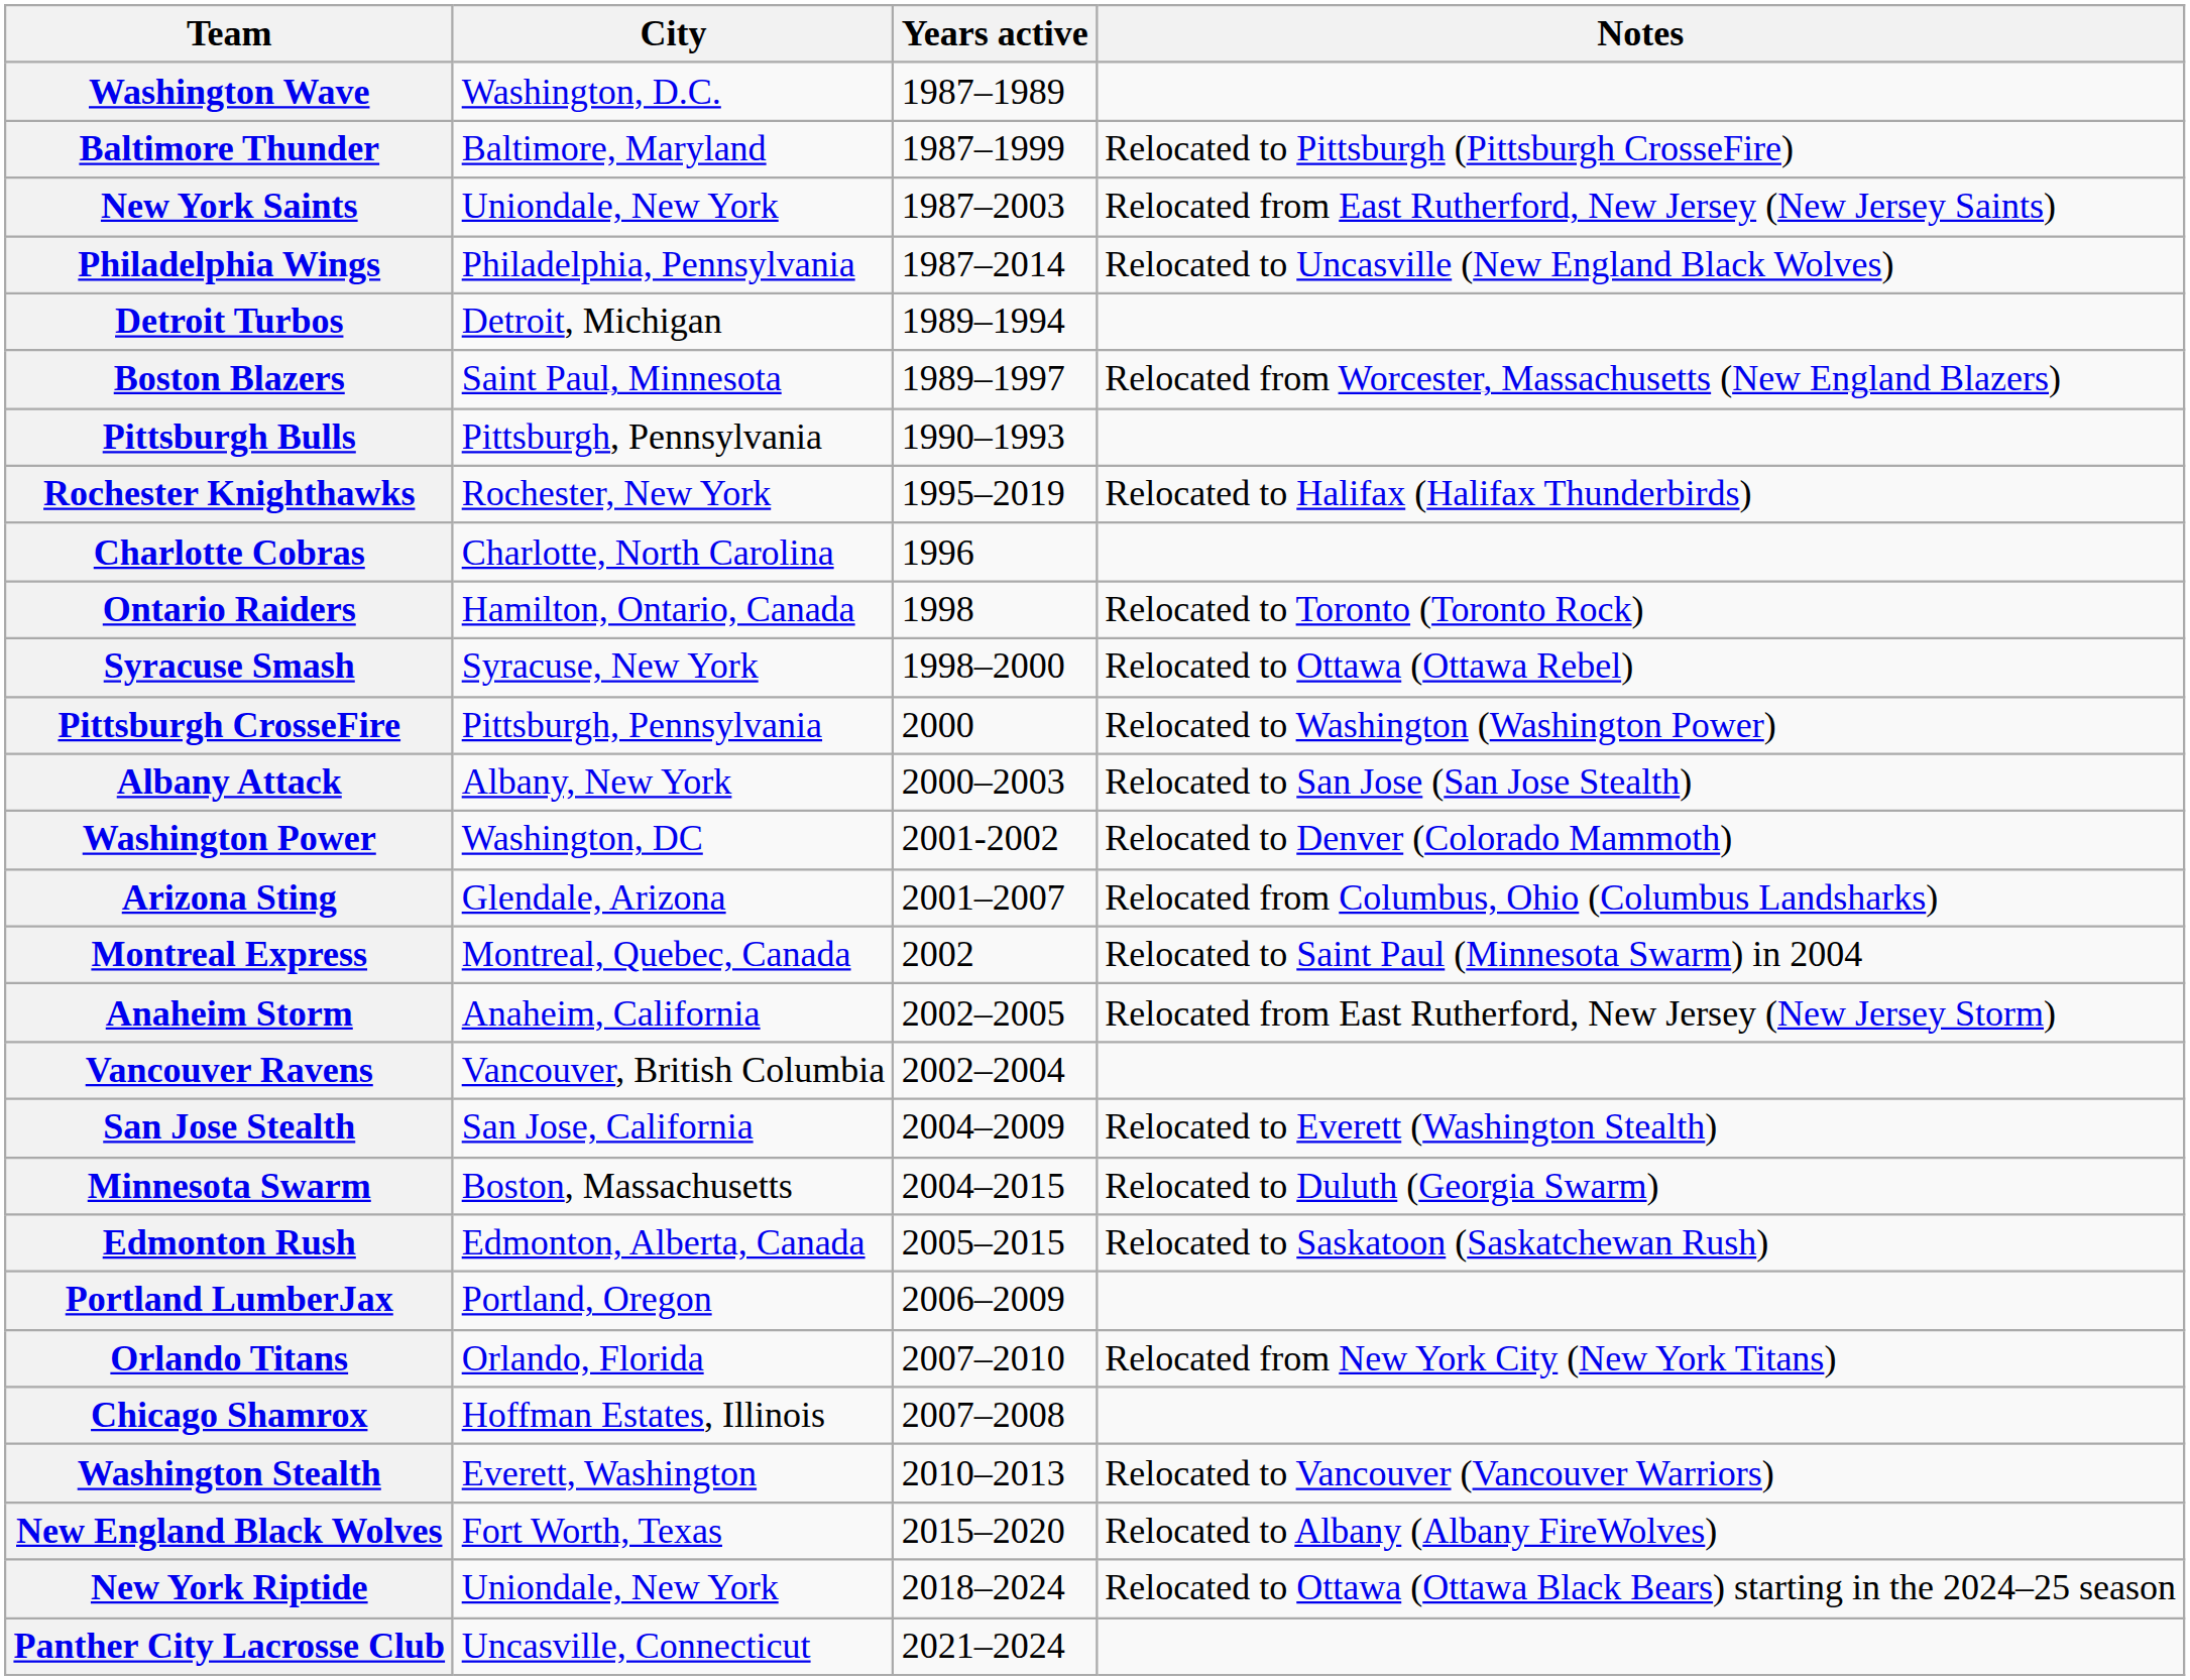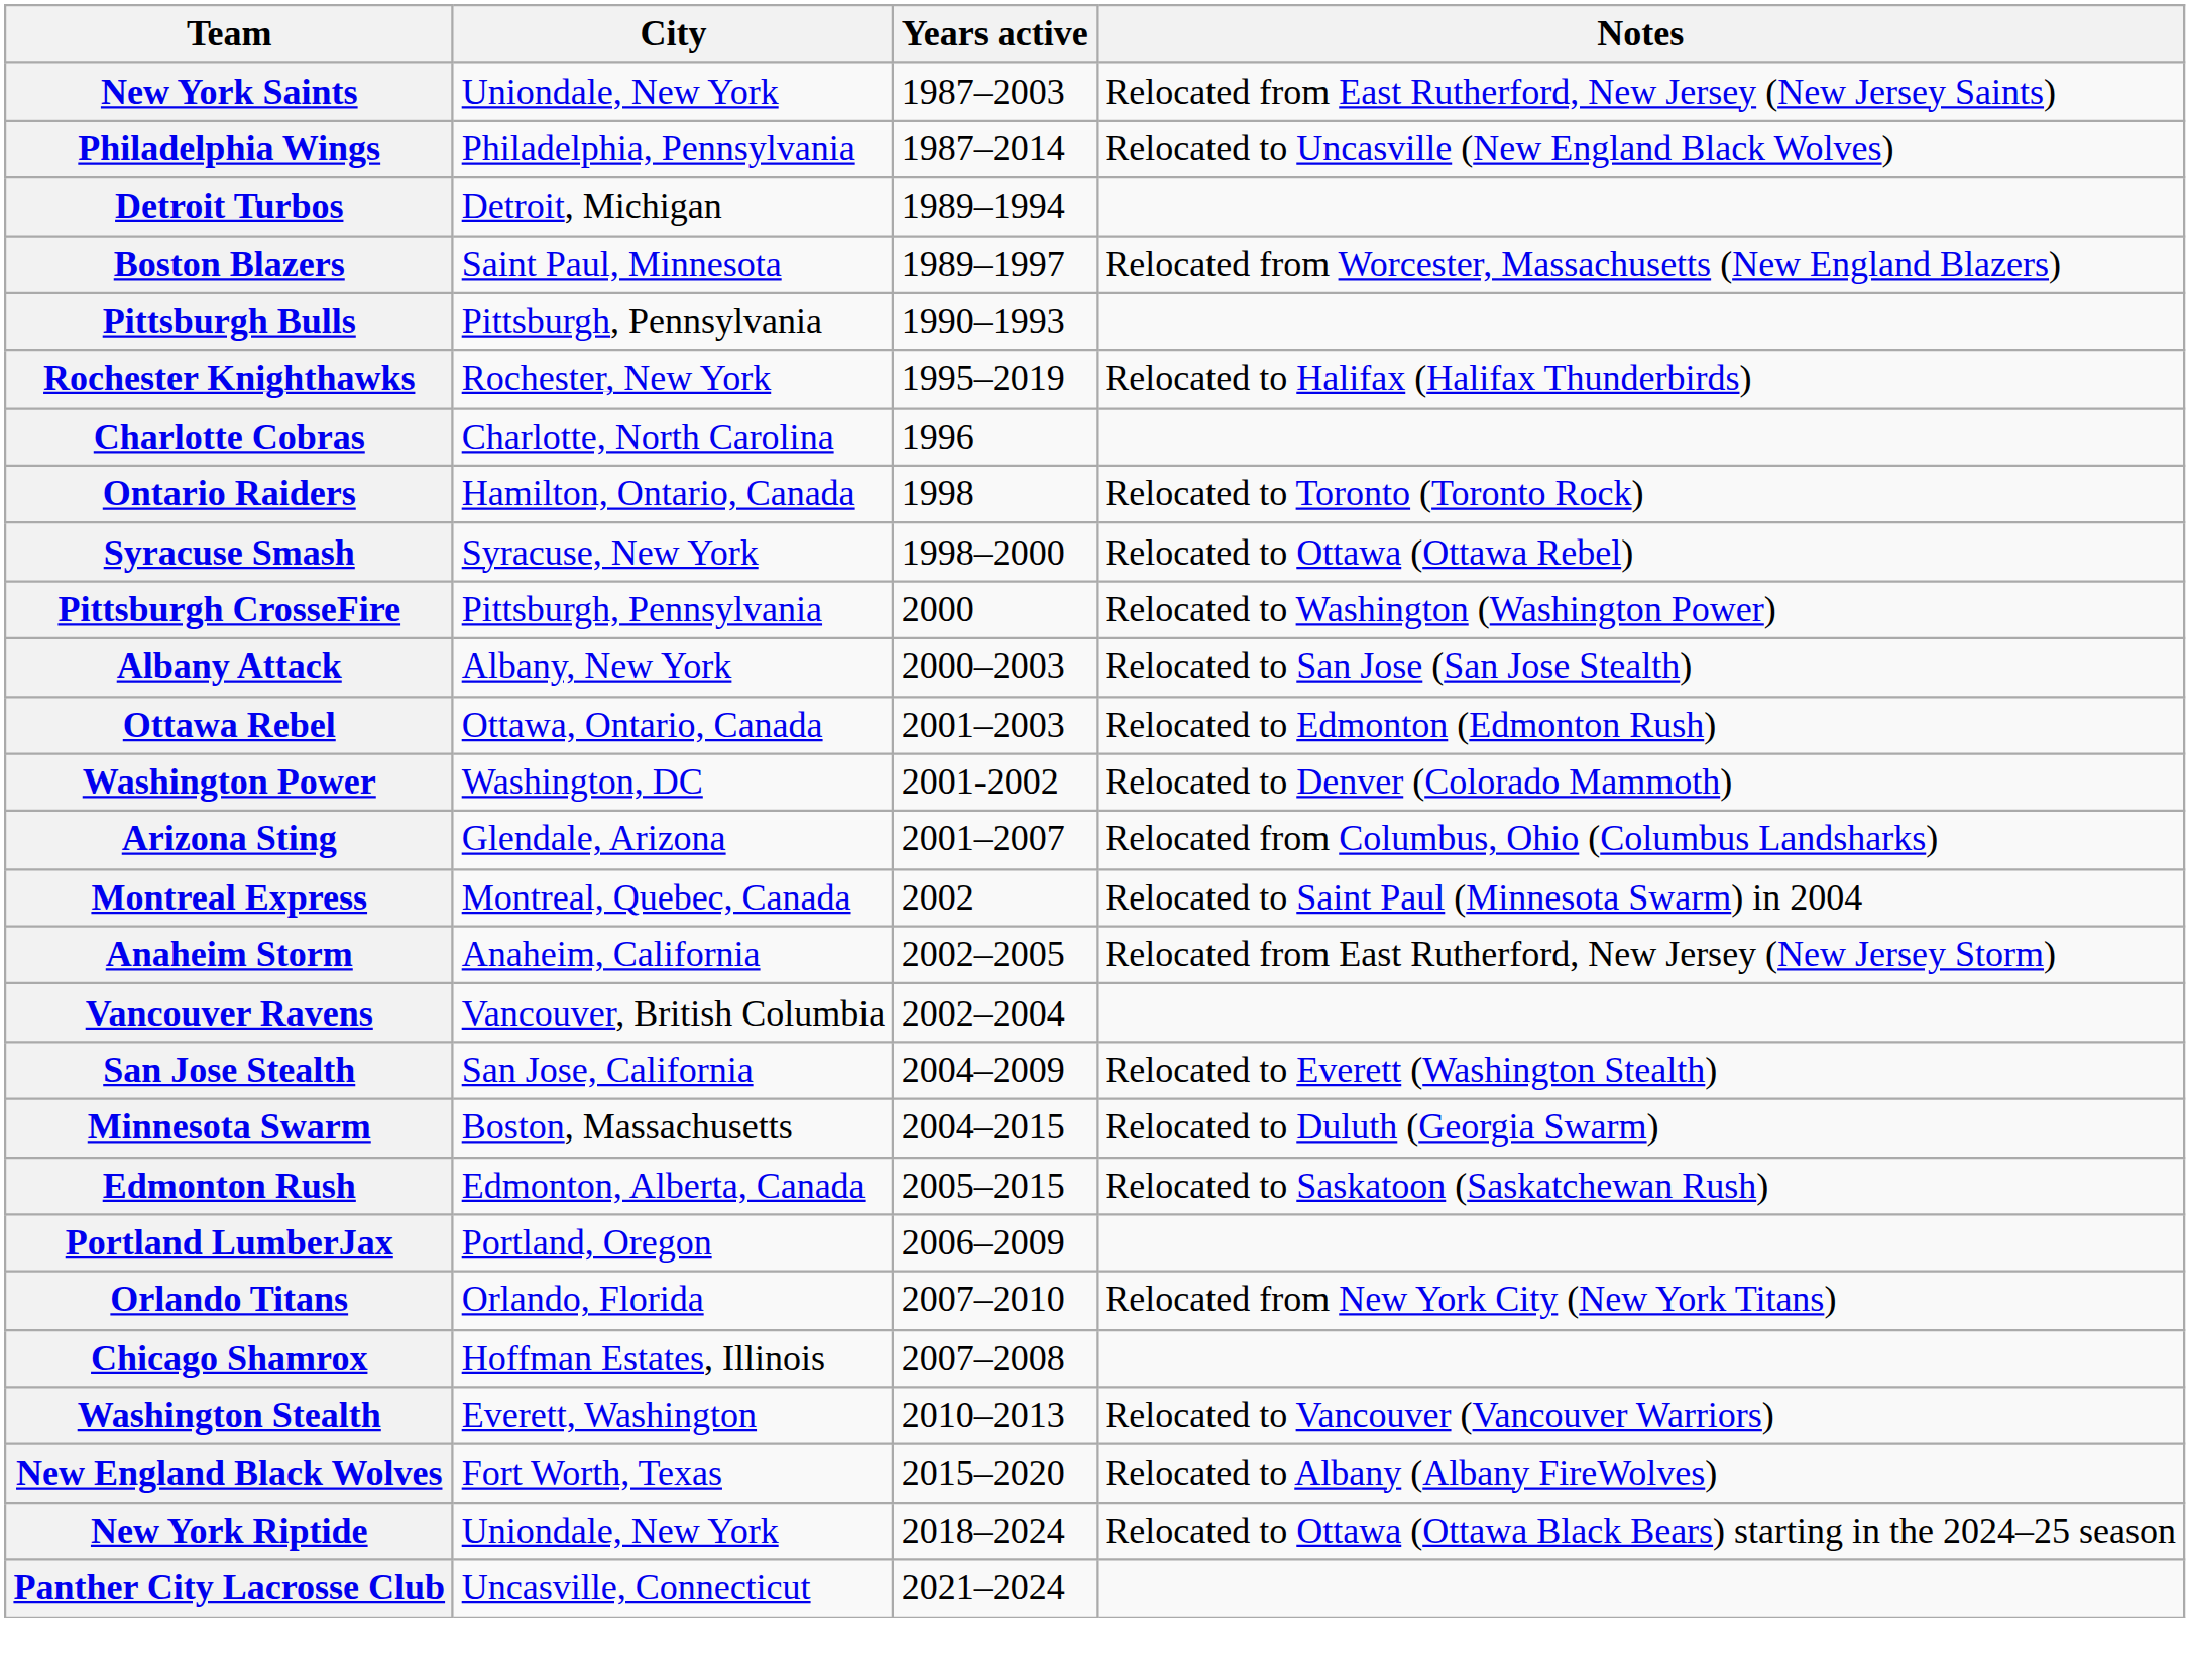 <table class="wikitable plainrowheaders">
 <tr>
 <th scope="col">Team</th>
 <th scope="col">City</th>
 <th scope="col">Years active</th>
 <th scope="col">Notes</th>
-</tr>
-<tr>
-<th scope="row"><a href='#'>Washington Wave</a></th>
-<td><a href='#'>Washington, D.C.</a></td>
-<td>1987–1989</td>
-<td></td>
-</tr>
-<tr>
-<th scope="row"><a href='#'>Baltimore Thunder</a></th>
-<td><a href='#'>Baltimore, Maryland</a></td>
-<td>1987–1999</td>
-<td>Relocated to <a href='#'>Pittsburgh</a> (<a href='#'>Pittsburgh CrosseFire</a>)</td>
 </tr>
 <tr>
 <th scope="row"><a href='#'>New York Saints</a></th>
 <td><a href='#'>Uniondale, New York</a></td>
 <td>1987–2003</td>
 <td>Relocated from <a href='#'>East Rutherford, New Jersey</a> (<a href='#'>New Jersey Saints</a>)</td>
 </tr>
 <tr>
 <th scope="row"><a href='#'>Philadelphia Wings</a></th>
 <td><a href='#'>Philadelphia, Pennsylvania</a></td>
 <td>1987–2014</td>
 <td>Relocated to <a href='#'>Uncasville</a> (<a href='#'>New England Black Wolves</a>)</td>
 </tr>
 <tr>
 <th scope="row"><a href='#'>Detroit Turbos</a></th>
 <td><a href='#'>Detroit</a>, Michigan</td>
 <td>1989–1994</td>
 <td></td>
 </tr>
 <tr>
 <th scope="row"><a href='#'>Boston Blazers</a></th>
 <td><a href='#'>Saint Paul, Minnesota</a></td>
 <td>1989–1997</td>
 <td>Relocated from <a href='#'>Worcester, Massachusetts</a> (<a href='#'>New England Blazers</a>)</td>
 </tr>
 <tr>
 <th scope="row"><a href='#'>Pittsburgh Bulls</a></th>
 <td><a href='#'>Pittsburgh</a>, Pennsylvania</td>
 <td>1990–1993</td>
 <td></td>
 </tr>
 <tr>
 <th scope="row"><a href='#'>Rochester Knighthawks</a></th>
 <td><a href='#'>Rochester, New York</a></td>
 <td>1995–2019</td>
 <td>Relocated to <a href='#'>Halifax</a> (<a href='#'>Halifax Thunderbirds</a>)</td>
 </tr>
 <tr>
 <th scope="row"><a href='#'>Charlotte Cobras</a></th>
 <td><a href='#'>Charlotte, North Carolina</a></td>
 <td>1996</td>
 <td></td>
 </tr>
 <tr>
 <th scope="row"><a href='#'>Ontario Raiders</a></th>
 <td><a href='#'>Hamilton, Ontario, Canada</a></td>
 <td>1998</td>
 <td>Relocated to <a href='#'>Toronto</a> (<a href='#'>Toronto Rock</a>)</td>
 </tr>
 <tr>
 <th scope="row"><a href='#'>Syracuse Smash</a></th>
 <td><a href='#'>Syracuse, New York</a></td>
 <td>1998–2000</td>
 <td>Relocated to <a href='#'>Ottawa</a> (<a href='#'>Ottawa Rebel</a>)</td>
 </tr>
 <tr>
 <th scope="row"><a href='#'>Pittsburgh CrosseFire</a></th>
 <td><a href='#'>Pittsburgh, Pennsylvania</a></td>
 <td>2000</td>
 <td>Relocated to <a href='#'>Washington</a> (<a href='#'>Washington Power</a>)</td>
 </tr>
 <tr>
 <th scope="row"><a href='#'>Albany Attack</a></th>
 <td><a href='#'>Albany, New York</a></td>
 <td>2000–2003</td>
 <td>Relocated to <a href='#'>San Jose</a> (<a href='#'>San Jose Stealth</a>)</td>
+</tr>
+<tr>
+<th scope="row"><a href='#'>Ottawa Rebel</a></th>
+<td><a href='#'>Ottawa, Ontario, Canada</a></td>
+<td>2001–2003</td>
+<td>Relocated to <a href='#'>Edmonton</a> (<a href='#'>Edmonton Rush</a>)</td>
 </tr>
 <tr>
 <th scope="row"><a href='#'>Washington Power</a></th>
 <td><a href='#'>Washington, DC</a></td>
 <td>2001-2002</td>
 <td>Relocated to <a href='#'>Denver</a> (<a href='#'>Colorado Mammoth</a>)</td>
 </tr>
 <tr>
 <th scope="row"><a href='#'>Arizona Sting</a></th>
 <td><a href='#'>Glendale, Arizona</a></td>
 <td>2001–2007</td>
 <td>Relocated from <a href='#'>Columbus, Ohio</a> (<a href='#'>Columbus Landsharks</a>)</td>
 </tr>
 <tr>
 <th scope="row"><a href='#'>Montreal Express</a></th>
 <td><a href='#'>Montreal, Quebec, Canada</a></td>
 <td>2002</td>
 <td>Relocated to <a href='#'>Saint Paul</a> (<a href='#'>Minnesota Swarm</a>) in 2004</td>
 </tr>
 <tr>
 <th scope="row"><a href='#'>Anaheim Storm</a></th>
 <td><a href='#'>Anaheim, California</a></td>
 <td>2002–2005</td>
 <td>Relocated from East Rutherford, New Jersey (<a href='#'>New Jersey Storm</a>)</td>
 </tr>
 <tr>
 <th scope="row"><a href='#'>Vancouver Ravens</a></th>
 <td><a href='#'>Vancouver</a>, British Columbia</td>
 <td>2002–2004</td>
 <td></td>
 </tr>
 <tr>
 <th scope="row"><a href='#'>San Jose Stealth</a></th>
 <td><a href='#'>San Jose, California</a></td>
 <td>2004–2009</td>
 <td>Relocated to <a href='#'>Everett</a> (<a href='#'>Washington Stealth</a>)</td>
 </tr>
 <tr>
 <th scope="row"><a href='#'>Minnesota Swarm</a></th>
 <td><a href='#'>Boston</a>, Massachusetts</td>
 <td>2004–2015</td>
 <td>Relocated to <a href='#'>Duluth</a> (<a href='#'>Georgia Swarm</a>)</td>
 </tr>
 <tr>
 <th scope="row"><a href='#'>Edmonton Rush</a></th>
 <td><a href='#'>Edmonton, Alberta, Canada</a></td>
 <td>2005–2015</td>
 <td>Relocated to <a href='#'>Saskatoon</a> (<a href='#'>Saskatchewan Rush</a>)</td>
 </tr>
 <tr>
 <th scope="row"><a href='#'>Portland LumberJax</a></th>
 <td><a href='#'>Portland, Oregon</a></td>
 <td>2006–2009</td>
 <td></td>
 </tr>
 <tr>
 <th scope="row"><a href='#'>Orlando Titans</a></th>
 <td><a href='#'>Orlando, Florida</a></td>
 <td>2007–2010</td>
 <td>Relocated from <a href='#'>New York City</a> (<a href='#'>New York Titans</a>)</td>
 </tr>
 <tr>
 <th scope="row"><a href='#'>Chicago Shamrox</a></th>
 <td><a href='#'>Hoffman Estates</a>, Illinois</td>
 <td>2007–2008</td>
 <td></td>
 </tr>
 <tr>
 <th scope="row"><a href='#'>Washington Stealth</a></th>
 <td><a href='#'>Everett, Washington</a></td>
 <td>2010–2013</td>
 <td>Relocated to <a href='#'>Vancouver</a> (<a href='#'>Vancouver Warriors</a>)</td>
 </tr>
 <tr>
 <th scope="row"><a href='#'>New England Black Wolves</a></th>
 <td><a href='#'>Fort Worth, Texas</a></td>
 <td>2015–2020</td>
 <td>Relocated to <a href='#'>Albany</a> (<a href='#'>Albany FireWolves</a>)</td>
 </tr>
 <tr>
 <th scope="row"><a href='#'>New York Riptide</a></th>
 <td><a href='#'>Uniondale, New York</a></td>
 <td>2018–2024</td>
 <td>Relocated to <a href='#'>Ottawa</a> (<a href='#'>Ottawa Black Bears</a>) starting in the 2024–25 season</td>
 </tr>
 <tr>
 <th scope="row"><a href='#'>Panther City Lacrosse Club</a></th>
 <td><a href='#'>Uncasville, Connecticut</a></td>
 <td>2021–2024</td>
 <td></td>
 </tr>
 </table>
